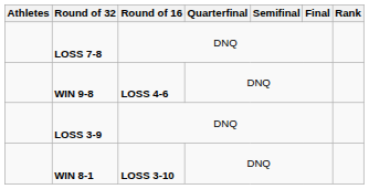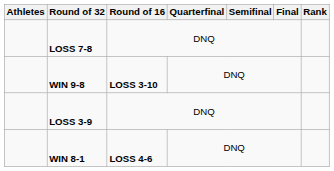 <table class="wikitable" style="text-align:left; font-size:90%">
 <tr>
 <th>Athletes</th>
 <th>Round of 32</th>
 <th>Round of 16</th>
 <th>Quarterfinal</th>
 <th>Semifinal</th>
 <th>Final</th>
 <th>Rank</th>
 </tr>
 <tr>
 <td><br></td>
 <td align=left><br><br><strong>LOSS 7-8</strong></td>
 <td colspan=4 align=center>DNQ</td>
 <td align=center></td>
 </tr>
 <tr>
 <td><br></td>
 <td align=left><br><br><strong>WIN 9-8</strong></td>
-<td align=left><br><br><strong>LOSS 4-6</strong></td>
+<td align=left><br><br><strong>LOSS 3-10</strong></td>
 <td colspan=3 align=center>DNQ</td>
 <td align=center></td>
 </tr>
 <tr>
 <td><br></td>
 <td align=left><br><br><strong>LOSS 3-9</strong></td>
 <td colspan=4 align=center>DNQ</td>
 <td align=center></td>
 </tr>
 <tr>
 <td><br></td>
 <td align=left><br><br><strong>WIN 8-1</strong></td>
-<td align=left><br><br><strong>LOSS 3-10</strong></td>
+<td align=left><br><br><strong>LOSS 4-6</strong></td>
 <td colspan=3 align=center>DNQ</td>
 <td align=center></td>
 </tr>
 </table>
